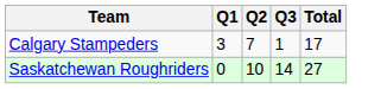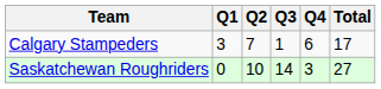 <table class="wikitable">
 <tr>
 <th>Team</th>
 <th>Q1</th>
 <th>Q2</th>
 <th>Q3</th>
+<th>Q4</th>
 <th>Total</th>
 </tr>
 <tr>
 <td><a href='#'>Calgary Stampeders</a></td>
 <td>3</td>
 <td>7</td>
 <td>1</td>
+<td>6</td>
 <td>17</td>
 </tr>
 <tr style="background-color:#DDFFDD">
 <td><a href='#'>Saskatchewan Roughriders</a></td>
 <td>0</td>
 <td>10</td>
 <td>14</td>
+<td>3</td>
 <td>27</td>
 </tr>
 </table>
